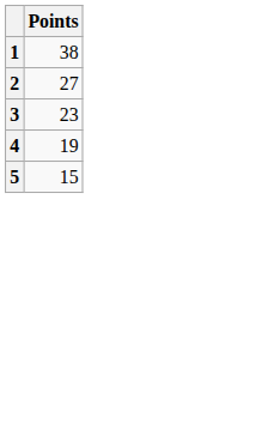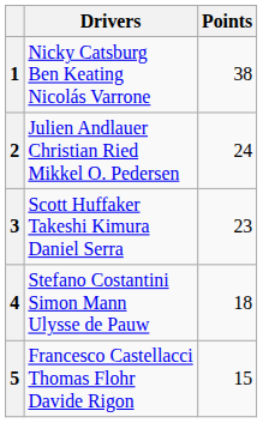 <table class="wikitable" style="font-size:95%;">
 <tr>
 <th scope="col"></th>
+<th scope="col">Drivers</th>
 <th scope="col">Points</th>
 </tr>
 <tr>
 <th align="left">1</th>
+<td> <a href='#'>Nicky Catsburg</a><br> <a href='#'>Ben Keating</a><br> <a href='#'>Nicolás Varrone</a></td>
 <td align="right">38</td>
 </tr>
 <tr>
 <th align="left">2</th>
-<td align="right">27</td>
+<td> <a href='#'>Julien Andlauer</a><br> <a href='#'>Christian Ried</a><br> <a href='#'>Mikkel O. Pedersen</a></td>
+<td align="right">24</td>
 </tr>
 <tr>
 <th align="left">3</th>
+<td> <a href='#'>Scott Huffaker</a><br> <a href='#'>Takeshi Kimura</a><br> <a href='#'>Daniel Serra</a></td>
 <td align="right">23</td>
 </tr>
 <tr>
 <th align="left">4</th>
-<td align="right">19</td>
+<td> <a href='#'>Stefano Costantini</a><br> <a href='#'>Simon Mann</a><br> <a href='#'>Ulysse de Pauw</a></td>
+<td align="right">18</td>
 </tr>
 <tr>
 <th align="left">5</th>
+<td> <a href='#'>Francesco Castellacci</a><br> <a href='#'>Thomas Flohr</a><br> <a href='#'>Davide Rigon</a></td>
 <td align="right">15</td>
 </tr>
 </table>
